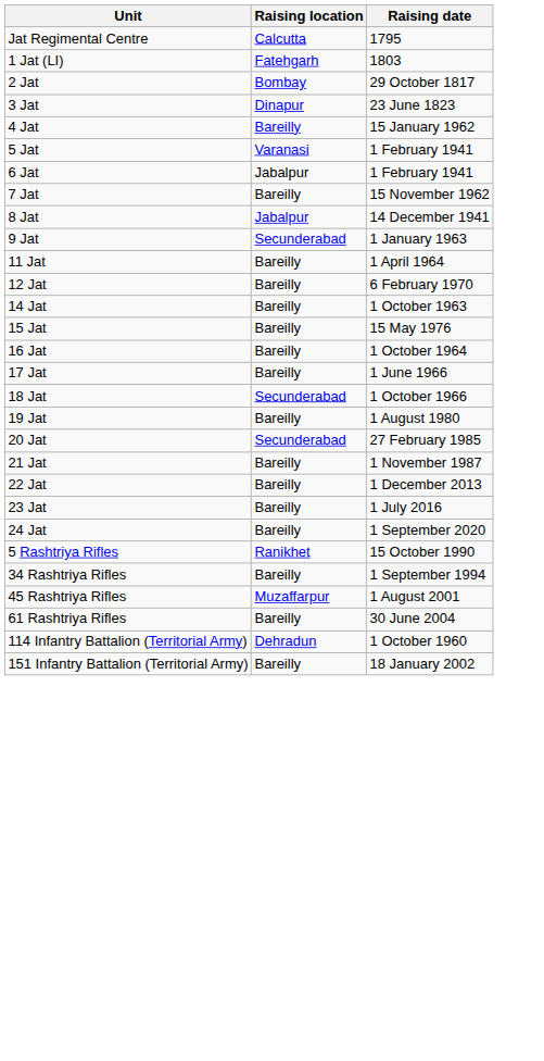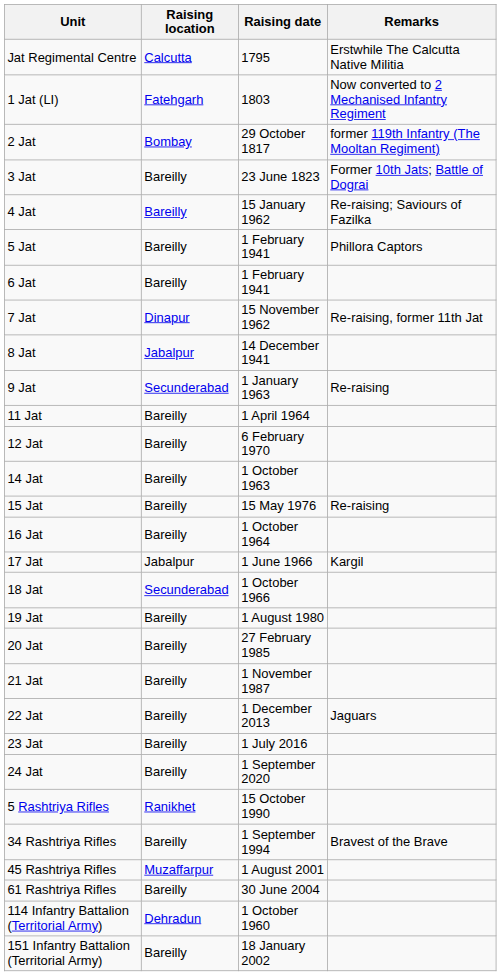 <table class="wikitable">
 <tr>
 <th>Unit</th>
 <th>Raising location</th>
 <th>Raising date</th>
+<th>Remarks</th>
 </tr>
 <tr>
 <td>Jat Regimental Centre</td>
 <td><a href='#'>Calcutta</a></td>
 <td>1795</td>
+<td>Erstwhile The Calcutta Native Militia</td>
 </tr>
 <tr>
 <td>1 Jat (LI)</td>
 <td><a href='#'>Fatehgarh</a></td>
 <td>1803</td>
+<td>Now converted to <a href='#'>2 Mechanised Infantry Regiment</a></td>
 </tr>
 <tr>
 <td>2 Jat</td>
 <td><a href='#'>Bombay</a></td>
 <td>29 October 1817</td>
+<td>former <a href='#'>119th Infantry (The Mooltan Regiment)</a></td>
 </tr>
 <tr>
 <td>3 Jat</td>
-<td><a href='#'>Dinapur</a></td>
+<td>Bareilly</td>
 <td>23 June 1823</td>
+<td>Former <a href='#'>10th Jats</a>; <a href='#'>Battle of Dograi</a></td>
 </tr>
 <tr>
 <td>4 Jat</td>
 <td><a href='#'>Bareilly</a></td>
 <td>15 January 1962</td>
+<td>Re-raising; Saviours of Fazilka</td>
 </tr>
 <tr>
 <td>5 Jat</td>
-<td><a href='#'>Varanasi</a></td>
+<td>Bareilly</td>
 <td>1 February 1941</td>
+<td>Phillora Captors</td>
 </tr>
 <tr>
 <td>6 Jat</td>
-<td>Jabalpur</td>
+<td>Bareilly</td>
 <td>1 February 1941</td>
+<td></td>
 </tr>
 <tr>
 <td>7 Jat</td>
-<td>Bareilly</td>
+<td><a href='#'>Dinapur</a></td>
 <td>15 November 1962</td>
+<td>Re-raising, former 11th Jat</td>
 </tr>
 <tr>
 <td>8 Jat</td>
 <td><a href='#'>Jabalpur</a></td>
 <td>14 December 1941</td>
+<td></td>
 </tr>
 <tr>
 <td>9 Jat</td>
 <td><a href='#'>Secunderabad</a></td>
 <td>1 January 1963</td>
+<td>Re-raising</td>
 </tr>
 <tr>
 <td>11 Jat</td>
 <td>Bareilly</td>
 <td>1 April 1964</td>
+<td></td>
 </tr>
 <tr>
 <td>12 Jat</td>
 <td>Bareilly</td>
 <td>6 February 1970</td>
+<td></td>
 </tr>
 <tr>
 <td>14 Jat</td>
 <td>Bareilly</td>
 <td>1 October 1963</td>
+<td></td>
 </tr>
 <tr>
 <td>15 Jat</td>
 <td>Bareilly</td>
 <td>15 May 1976</td>
+<td>Re-raising</td>
 </tr>
 <tr>
 <td>16 Jat</td>
 <td>Bareilly</td>
 <td>1 October 1964</td>
+<td></td>
 </tr>
 <tr>
 <td>17 Jat</td>
-<td>Bareilly</td>
+<td>Jabalpur</td>
 <td>1 June 1966</td>
+<td>Kargil</td>
 </tr>
 <tr>
 <td>18 Jat</td>
 <td><a href='#'>Secunderabad</a></td>
 <td>1 October 1966</td>
+<td></td>
 </tr>
 <tr>
 <td>19 Jat</td>
 <td>Bareilly</td>
 <td>1 August 1980</td>
+<td></td>
 </tr>
 <tr>
 <td>20 Jat</td>
-<td><a href='#'>Secunderabad</a></td>
+<td>Bareilly</td>
 <td>27 February 1985</td>
+<td></td>
 </tr>
 <tr>
 <td>21 Jat</td>
 <td>Bareilly</td>
 <td>1 November 1987</td>
+<td></td>
 </tr>
 <tr>
 <td>22 Jat</td>
 <td>Bareilly</td>
 <td>1 December 2013</td>
+<td>Jaguars</td>
 </tr>
 <tr>
 <td>23 Jat</td>
 <td>Bareilly</td>
 <td>1 July 2016</td>
+<td></td>
 </tr>
 <tr>
 <td>24 Jat</td>
 <td>Bareilly</td>
 <td>1 September 2020</td>
+<td></td>
 </tr>
 <tr>
 <td>5 <a href='#'>Rashtriya Rifles</a></td>
 <td><a href='#'>Ranikhet</a></td>
 <td>15 October 1990</td>
+<td></td>
 </tr>
 <tr>
 <td>34 Rashtriya Rifles</td>
 <td>Bareilly</td>
 <td>1 September 1994</td>
+<td>Bravest of the Brave</td>
 </tr>
 <tr>
 <td>45 Rashtriya Rifles</td>
 <td><a href='#'>Muzaffarpur</a></td>
 <td>1 August 2001</td>
+<td></td>
 </tr>
 <tr>
 <td>61 Rashtriya Rifles</td>
 <td>Bareilly</td>
 <td>30 June 2004</td>
+<td></td>
 </tr>
 <tr>
 <td>114 Infantry Battalion (<a href='#'>Territorial Army</a>)</td>
 <td><a href='#'>Dehradun</a></td>
 <td>1 October 1960</td>
+<td></td>
 </tr>
 <tr>
 <td>151 Infantry Battalion (Territorial Army)</td>
 <td>Bareilly</td>
 <td>18 January 2002</td>
+<td></td>
 </tr>
 </table>
